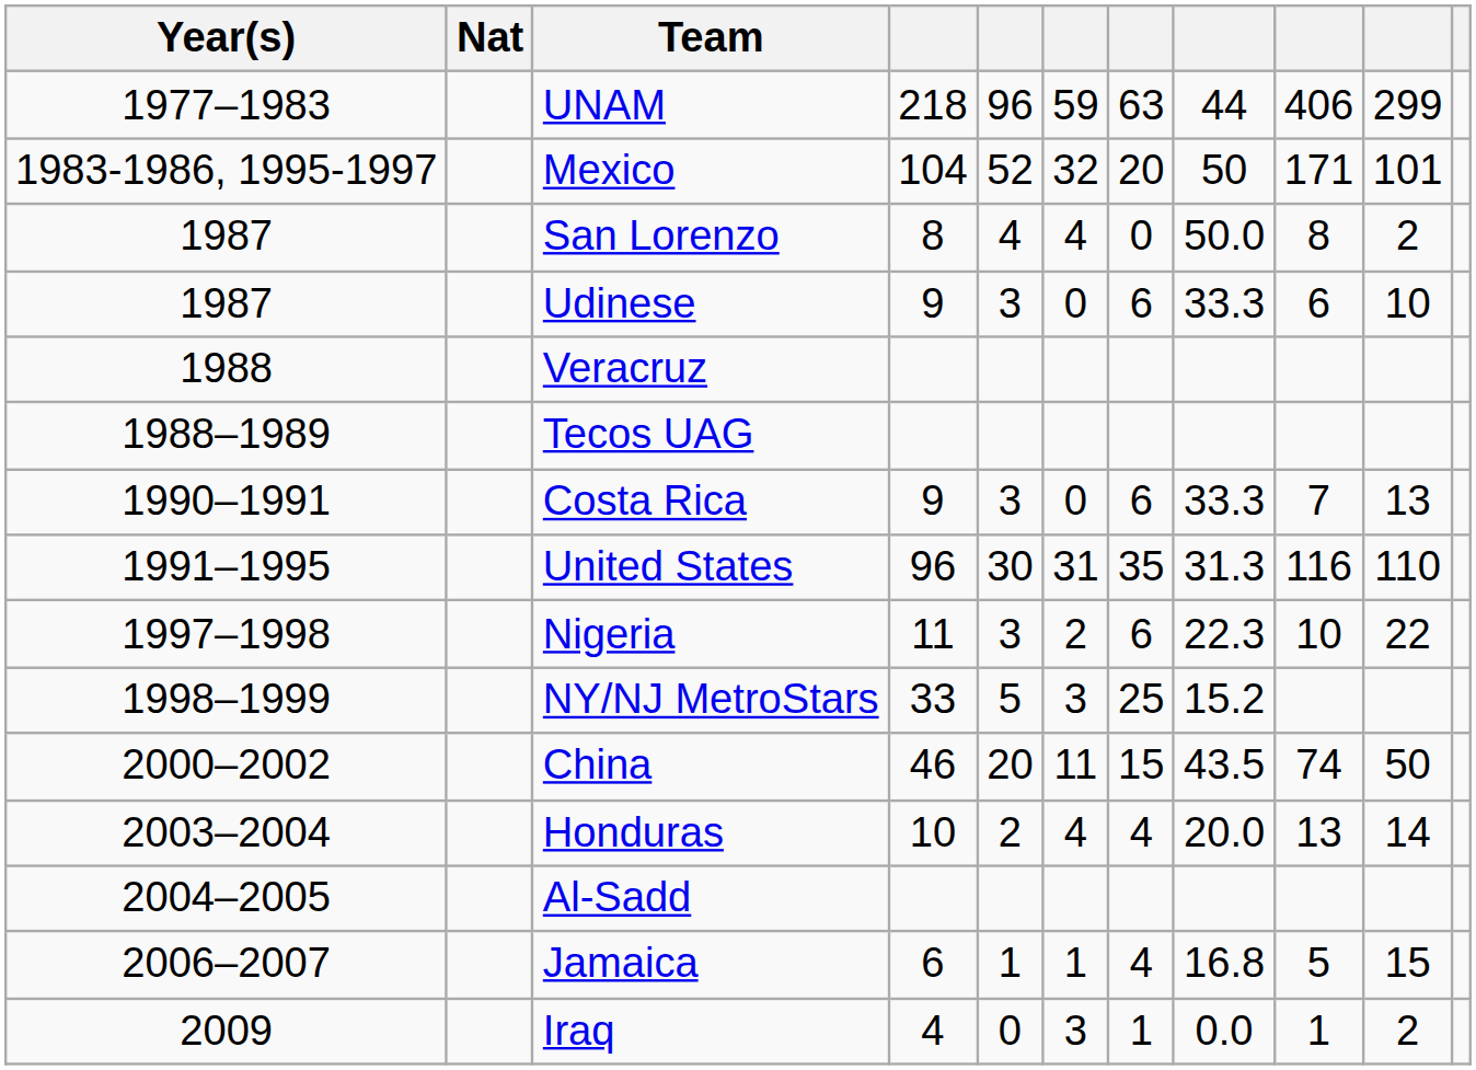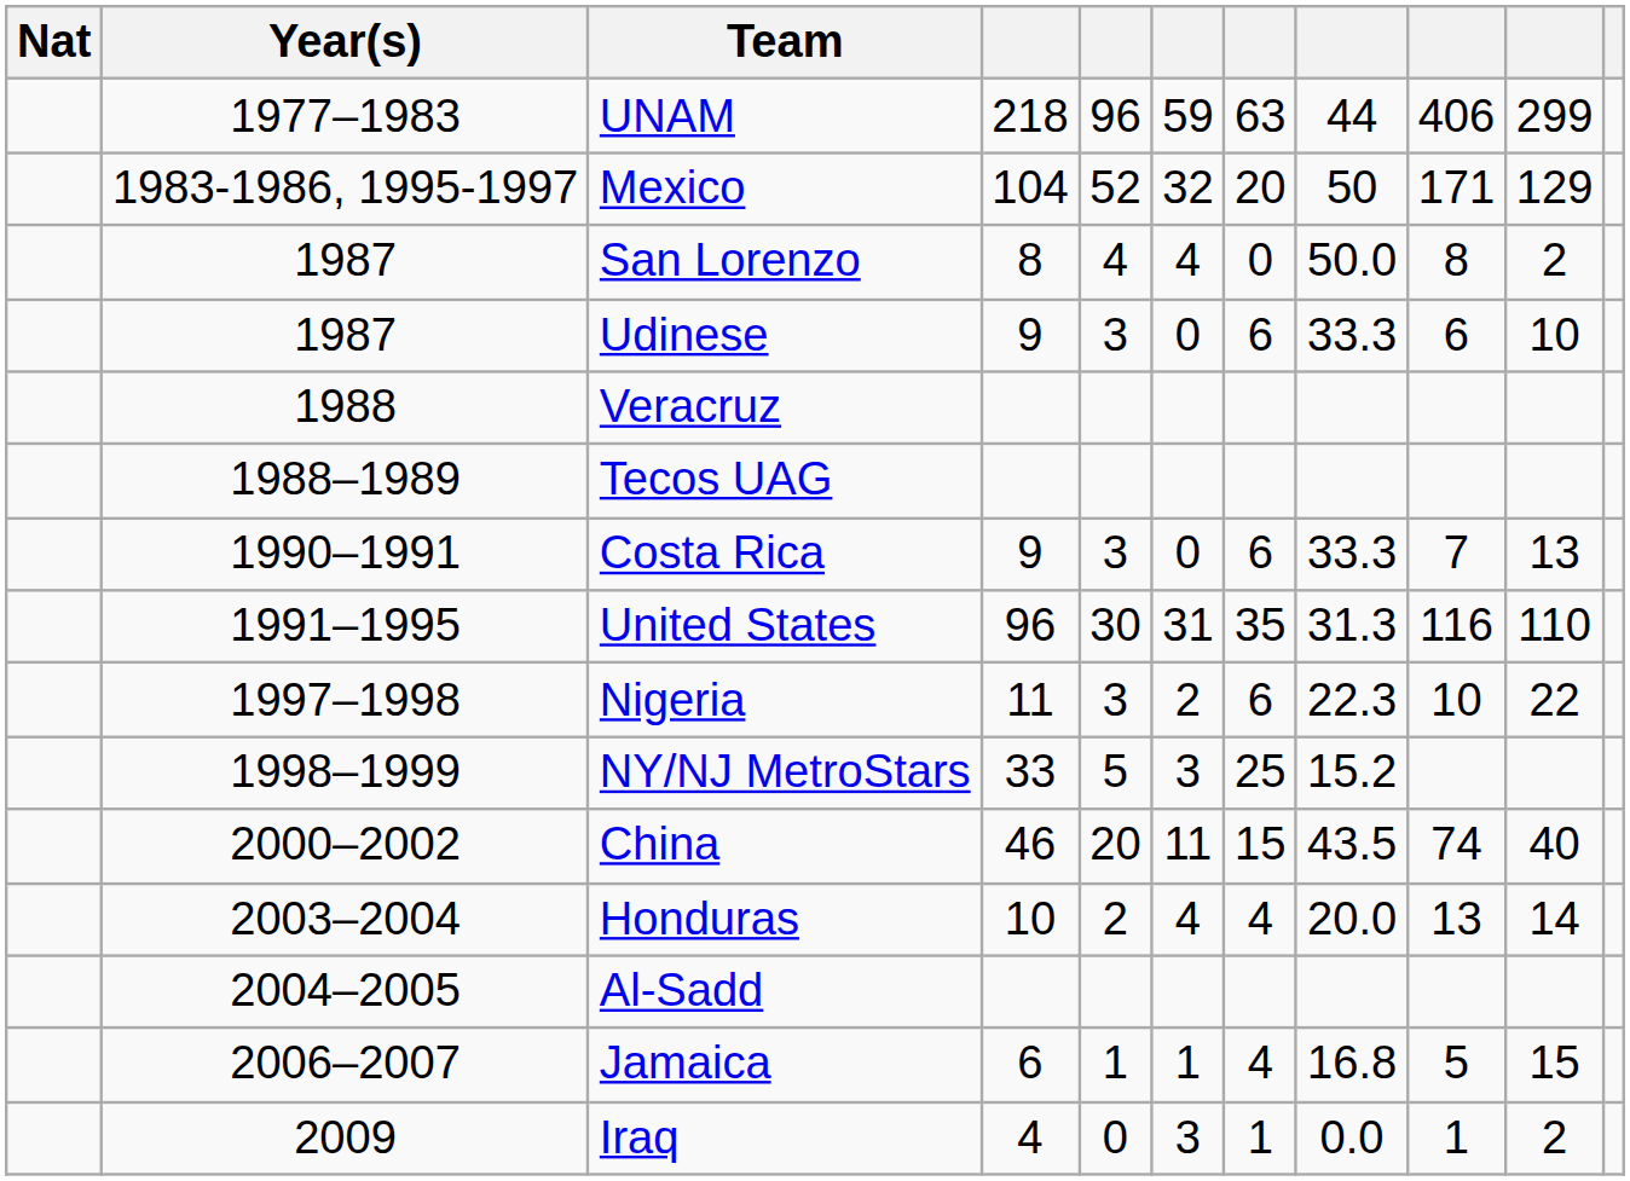 <table class="wikitable" style="text-align:center">
 <tr>
+<th>Nat</th>
 <th>Year(s)</th>
-<th>Nat</th>
 <th>Team</th>
 <th></th>
 <th></th>
 <th></th>
 <th></th>
 <th></th>
 <th></th>
 <th></th>
 <th></th>
 </tr>
 <tr>
+<td></td>
 <td>1977–1983</td>
-<td></td>
 <td align="left"><a href='#'>UNAM</a></td>
 <td>218</td>
 <td>96</td>
 <td>59</td>
 <td>63</td>
 <td>44</td>
 <td>406</td>
 <td>299</td>
 <td></td>
 </tr>
 <tr>
+<td></td>
 <td>1983-1986, 1995-1997</td>
-<td></td>
 <td align="left"><a href='#'>Mexico</a></td>
 <td>104</td>
 <td>52</td>
 <td>32</td>
 <td>20</td>
 <td>50</td>
 <td>171</td>
-<td>101</td>
+<td>129</td>
 <td></td>
 </tr>
 <tr>
+<td></td>
 <td>1987</td>
-<td></td>
 <td align="left"><a href='#'>San Lorenzo</a></td>
 <td>8</td>
 <td>4</td>
 <td>4</td>
 <td>0</td>
 <td>50.0</td>
 <td>8</td>
 <td>2</td>
 <td></td>
 </tr>
 <tr>
+<td></td>
 <td>1987</td>
-<td></td>
 <td align="left"><a href='#'>Udinese</a></td>
 <td>9</td>
 <td>3</td>
 <td>0</td>
 <td>6</td>
 <td>33.3</td>
 <td>6</td>
 <td>10</td>
 <td></td>
 </tr>
 <tr>
+<td></td>
 <td>1988</td>
-<td></td>
 <td align="left"><a href='#'>Veracruz</a></td>
 <td></td>
 <td></td>
 <td></td>
 <td></td>
 <td></td>
 <td></td>
 <td></td>
 <td></td>
 </tr>
 <tr>
+<td></td>
 <td>1988–1989</td>
-<td></td>
 <td align="left"><a href='#'>Tecos UAG</a></td>
 <td></td>
 <td></td>
 <td></td>
 <td></td>
 <td></td>
 <td></td>
 <td></td>
 <td></td>
 </tr>
 <tr>
+<td></td>
 <td>1990–1991</td>
-<td></td>
 <td align="left"><a href='#'>Costa Rica</a></td>
 <td>9</td>
 <td>3</td>
 <td>0</td>
 <td>6</td>
 <td>33.3</td>
 <td>7</td>
 <td>13</td>
 <td></td>
 </tr>
 <tr>
+<td></td>
 <td>1991–1995</td>
-<td></td>
 <td align="left"><a href='#'>United States</a></td>
 <td>96</td>
 <td>30</td>
 <td>31</td>
 <td>35</td>
 <td>31.3</td>
 <td>116</td>
 <td>110</td>
 <td></td>
 </tr>
 <tr>
+<td></td>
 <td>1997–1998</td>
-<td></td>
 <td align="left"><a href='#'>Nigeria</a></td>
 <td>11</td>
 <td>3</td>
 <td>2</td>
 <td>6</td>
 <td>22.3</td>
 <td>10</td>
 <td>22</td>
 <td></td>
 </tr>
 <tr>
+<td></td>
 <td>1998–1999</td>
-<td></td>
 <td align="left"><a href='#'>NY/NJ MetroStars</a></td>
 <td>33</td>
 <td>5</td>
 <td>3</td>
 <td>25</td>
 <td>15.2</td>
 <td></td>
 <td></td>
 <td></td>
 </tr>
 <tr>
+<td></td>
 <td>2000–2002</td>
-<td></td>
 <td align="left"><a href='#'>China</a></td>
 <td>46</td>
 <td>20</td>
 <td>11</td>
 <td>15</td>
 <td>43.5</td>
 <td>74</td>
-<td>50</td>
+<td>40</td>
 <td></td>
 </tr>
 <tr>
+<td></td>
 <td>2003–2004</td>
-<td></td>
 <td align="left"><a href='#'>Honduras</a></td>
 <td>10</td>
 <td>2</td>
 <td>4</td>
 <td>4</td>
 <td>20.0</td>
 <td>13</td>
 <td>14</td>
 <td></td>
 </tr>
 <tr>
+<td></td>
 <td>2004–2005</td>
-<td></td>
 <td align="left"><a href='#'>Al-Sadd</a></td>
 <td></td>
 <td></td>
 <td></td>
 <td></td>
 <td></td>
 <td></td>
 <td></td>
 <td></td>
 </tr>
 <tr>
+<td></td>
 <td>2006–2007</td>
-<td></td>
 <td align="left"><a href='#'>Jamaica</a></td>
 <td>6</td>
 <td>1</td>
 <td>1</td>
 <td>4</td>
 <td>16.8</td>
 <td>5</td>
 <td>15</td>
 <td></td>
 </tr>
 <tr>
+<td></td>
 <td>2009</td>
-<td></td>
 <td align="left"><a href='#'>Iraq</a></td>
 <td>4</td>
 <td>0</td>
 <td>3</td>
 <td>1</td>
 <td>0.0</td>
 <td>1</td>
 <td>2</td>
 <td></td>
 </tr>
 </table>
